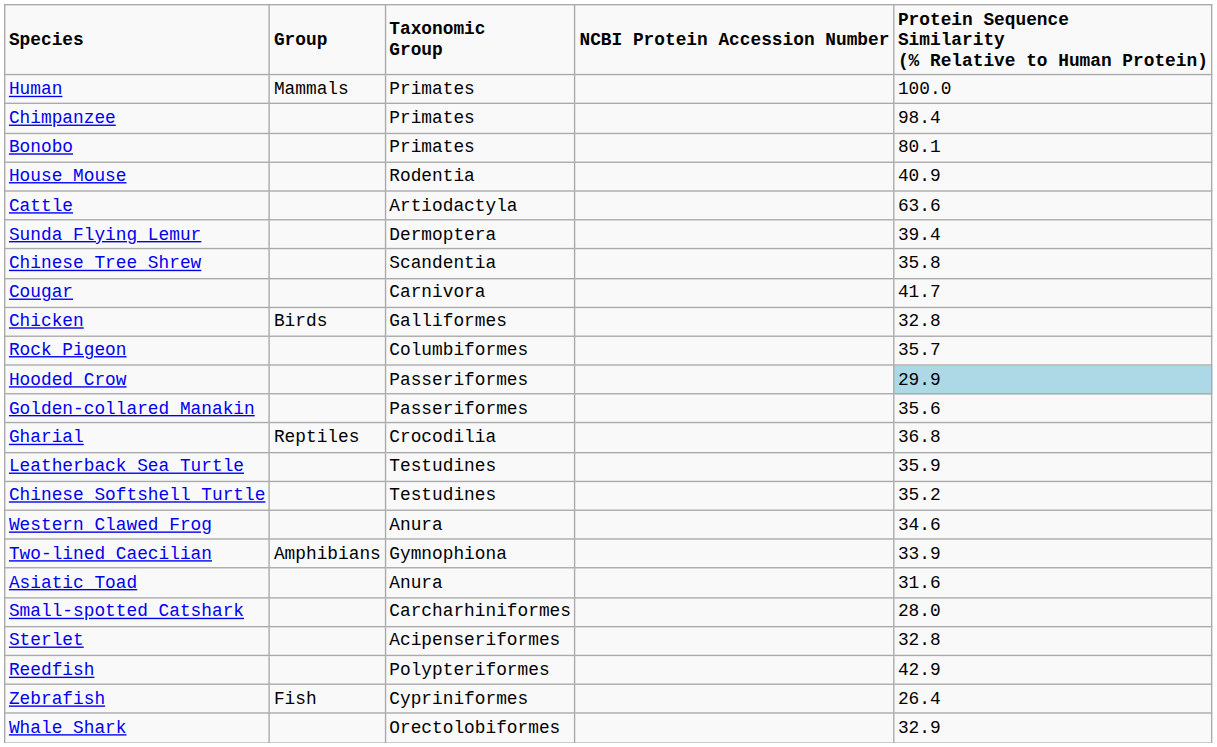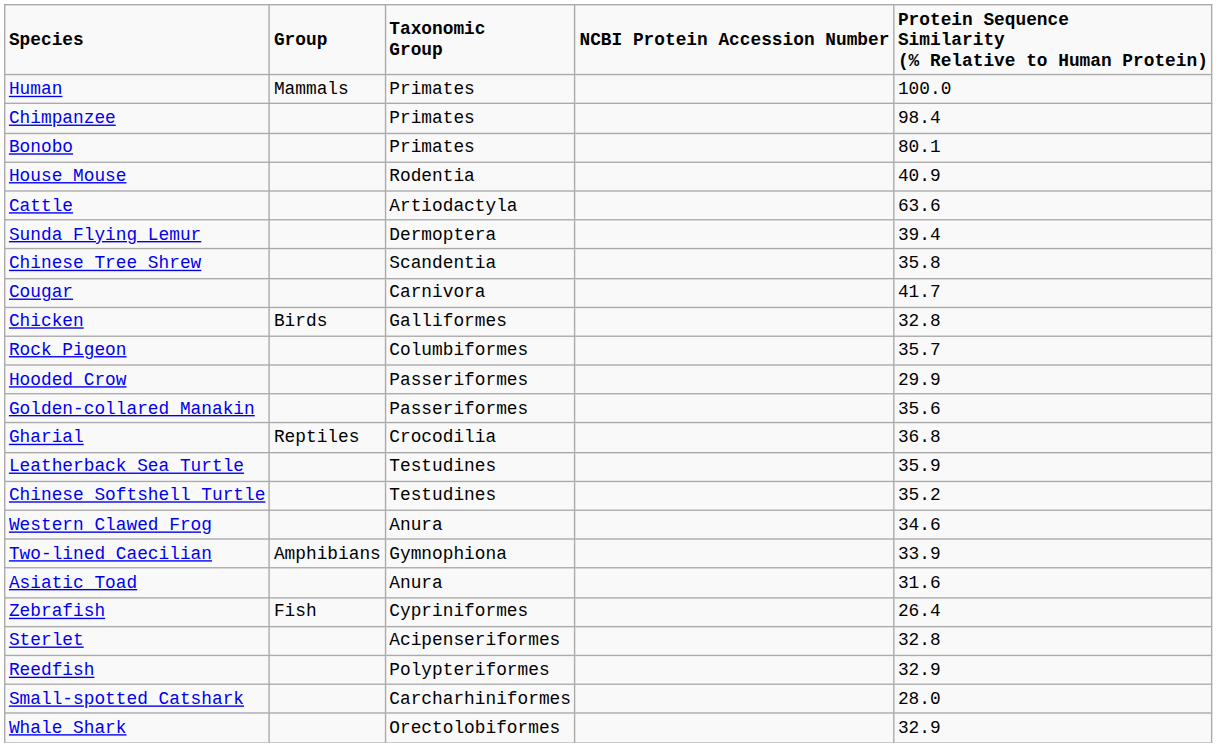 <table class="wikitable mw-collapsible">
 <tr>
 <td><strong>Species</strong></td>
 <td><strong>Group</strong></td>
 <td><strong>Taxonomic</strong><br><strong>Group</strong></td>
 <td><strong>NCBI Protein Accession Number</strong></td>
 <td><strong>Protein Sequence</strong><br><strong>Similarity</strong><br><strong>(% Relative to Human Protein)</strong></td>
 </tr>
 <tr>
 <td><a href='#'>Human</a></td>
 <td>Mammals</td>
 <td>Primates</td>
 <td></td>
 <td>100.0</td>
 </tr>
 <tr>
 <td><a href='#'>Chimpanzee</a></td>
 <td></td>
 <td>Primates</td>
 <td></td>
 <td>98.4</td>
 </tr>
 <tr>
 <td><a href='#'>Bonobo</a></td>
 <td></td>
 <td>Primates</td>
 <td></td>
 <td>80.1</td>
 </tr>
 <tr>
 <td><a href='#'>House Mouse</a></td>
 <td></td>
 <td>Rodentia</td>
 <td></td>
 <td>40.9</td>
 </tr>
 <tr>
 <td><a href='#'>Cattle</a></td>
 <td></td>
 <td>Artiodactyla</td>
 <td></td>
 <td>63.6</td>
 </tr>
 <tr>
 <td><a href='#'>Sunda Flying Lemur</a></td>
 <td></td>
 <td>Dermoptera</td>
 <td></td>
 <td>39.4</td>
 </tr>
 <tr>
 <td><a href='#'>Chinese Tree Shrew</a></td>
 <td></td>
 <td>Scandentia</td>
 <td></td>
 <td>35.8</td>
 </tr>
 <tr>
 <td><a href='#'>Cougar</a></td>
 <td></td>
 <td>Carnivora</td>
 <td></td>
 <td>41.7</td>
 </tr>
 <tr>
 <td><a href='#'>Chicken</a></td>
 <td>Birds</td>
 <td>Galliformes</td>
 <td></td>
 <td>32.8</td>
 </tr>
 <tr>
 <td><a href='#'>Rock Pigeon</a></td>
 <td></td>
 <td>Columbiformes</td>
 <td></td>
 <td>35.7</td>
 </tr>
 <tr>
 <td><a href='#'>Hooded Crow</a></td>
 <td></td>
 <td>Passeriformes</td>
 <td></td>
-<td style="background: lightblue;">29.9</td>
+<td>29.9</td>
 </tr>
 <tr>
 <td><a href='#'>Golden-collared Manakin</a></td>
 <td></td>
 <td>Passeriformes</td>
 <td></td>
 <td>35.6</td>
 </tr>
 <tr>
 <td><a href='#'>Gharial</a></td>
 <td>Reptiles</td>
 <td>Crocodilia</td>
 <td></td>
 <td>36.8</td>
 </tr>
 <tr>
 <td><a href='#'>Leatherback Sea Turtle</a></td>
 <td></td>
 <td>Testudines</td>
 <td></td>
 <td>35.9</td>
 </tr>
 <tr>
 <td><a href='#'>Chinese Softshell Turtle</a></td>
 <td></td>
 <td>Testudines</td>
 <td></td>
 <td>35.2</td>
 </tr>
 <tr>
 <td><a href='#'>Western Clawed Frog</a></td>
 <td></td>
 <td>Anura</td>
 <td></td>
 <td>34.6</td>
 </tr>
 <tr>
 <td><a href='#'>Two-lined Caecilian</a></td>
 <td>Amphibians</td>
 <td>Gymnophiona</td>
 <td></td>
 <td>33.9</td>
 </tr>
 <tr>
 <td><a href='#'>Asiatic Toad</a></td>
 <td></td>
 <td>Anura</td>
 <td></td>
 <td>31.6</td>
 </tr>
 <tr>
-<td><a href='#'>Small-spotted Catshark</a></td>
+<td><a href='#'>Zebrafish</a></td>
+<td>Fish</td>
+<td>Cypriniformes</td>
 <td></td>
-<td>Carcharhiniformes</td>
-<td></td>
-<td>28.0</td>
+<td>26.4</td>
 </tr>
 <tr>
 <td><a href='#'>Sterlet</a></td>
 <td></td>
 <td>Acipenseriformes</td>
 <td></td>
 <td>32.8</td>
 </tr>
 <tr>
 <td><a href='#'>Reedfish</a></td>
 <td></td>
 <td>Polypteriformes</td>
 <td></td>
-<td>42.9</td>
+<td>32.9</td>
 </tr>
 <tr>
-<td><a href='#'>Zebrafish</a></td>
-<td>Fish</td>
-<td>Cypriniformes</td>
+<td><a href='#'>Small-spotted Catshark</a></td>
 <td></td>
-<td>26.4</td>
+<td>Carcharhiniformes</td>
+<td></td>
+<td>28.0</td>
 </tr>
 <tr>
 <td><a href='#'>Whale Shark</a></td>
 <td></td>
 <td>Orectolobiformes</td>
 <td></td>
 <td>32.9</td>
 </tr>
 </table>
